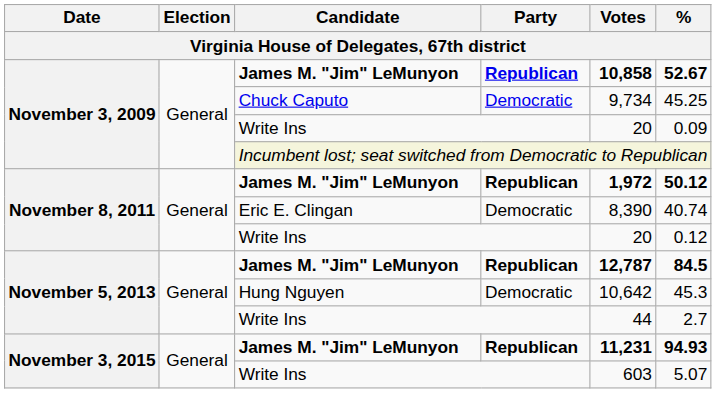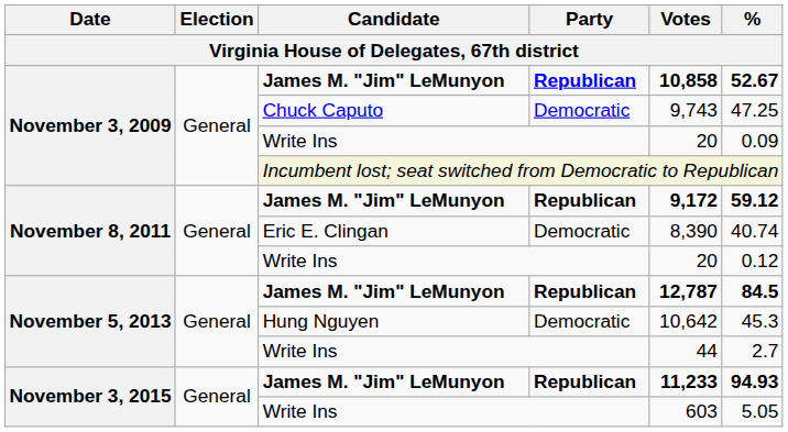 <table class="wikitable">
 <tr>
 <th>Date</th>
 <th>Election</th>
 <th>Candidate</th>
 <th>Party</th>
 <th>Votes</th>
 <th>%</th>
 </tr>
 <tr>
 <th colspan="6">Virginia House of Delegates, 67th district</th>
 </tr>
 <tr>
 <th rowspan="4">November 3, 2009</th>
 <td rowspan="4" align="center">General</td>
 <td><strong>James M. "Jim" LeMunyon</strong></td>
 <td><strong><a href='#'>Republican</a></strong></td>
 <td align="right"><strong>10,858</strong></td>
 <td align="right"><strong>52.67</strong></td>
 </tr>
 <tr>
 <td><a href='#'>Chuck Caputo</a></td>
 <td><a href='#'>Democratic</a></td>
-<td align="right">9,734</td>
-<td align="right">45.25</td>
+<td align="right">9,743</td>
+<td align="right">47.25</td>
 </tr>
 <tr>
 <td colspan="2">Write Ins</td>
 <td align="right">20</td>
 <td align="right">0.09</td>
 </tr>
 <tr>
 <td colspan="4" style="background:Beige"><em>Incumbent lost; seat switched from Democratic to Republican</em></td>
 </tr>
 <tr>
 <th rowspan="3">November 8, 2011</th>
 <td rowspan="3" align="center">General</td>
 <td><strong>James M. "Jim" LeMunyon</strong></td>
 <td><strong>Republican</strong></td>
-<td align="right"><strong>1,972</strong></td>
-<td align="right"><strong>50.12</strong></td>
+<td align="right"><strong>9,172</strong></td>
+<td align="right"><strong>59.12</strong></td>
 </tr>
 <tr>
 <td>Eric E. Clingan</td>
 <td>Democratic</td>
 <td align="right">8,390</td>
 <td align="right">40.74</td>
 </tr>
 <tr>
 <td colspan="2">Write Ins</td>
 <td align="right">20</td>
 <td align="right">0.12</td>
 </tr>
 <tr>
 <th rowspan="3">November 5, 2013</th>
 <td rowspan="3" align="center">General</td>
 <td><strong>James M. "Jim" LeMunyon</strong></td>
 <td><strong>Republican</strong></td>
 <td align="right"><strong>12,787</strong></td>
 <td align="right"><strong>84.5</strong></td>
 </tr>
 <tr>
 <td>Hung Nguyen</td>
 <td>Democratic</td>
 <td align="right">10,642</td>
 <td align="right">45.3</td>
 </tr>
 <tr>
 <td colspan="2">Write Ins</td>
 <td align="right">44</td>
 <td align="right">2.7</td>
 </tr>
 <tr>
 <th rowspan="3">November 3, 2015</th>
 <td rowspan="3" align="center">General</td>
 <td><strong>James M. "Jim" LeMunyon</strong></td>
 <td><strong>Republican</strong></td>
-<td align="right"><strong>11,231</strong></td>
+<td align="right"><strong>11,233</strong></td>
 <td align="right"><strong>94.93</strong></td>
 </tr>
 <tr>
 <td colspan="2">Write Ins</td>
 <td align="right">603</td>
-<td align="right">5.07</td>
+<td align="right">5.05</td>
 </tr>
 </table>
